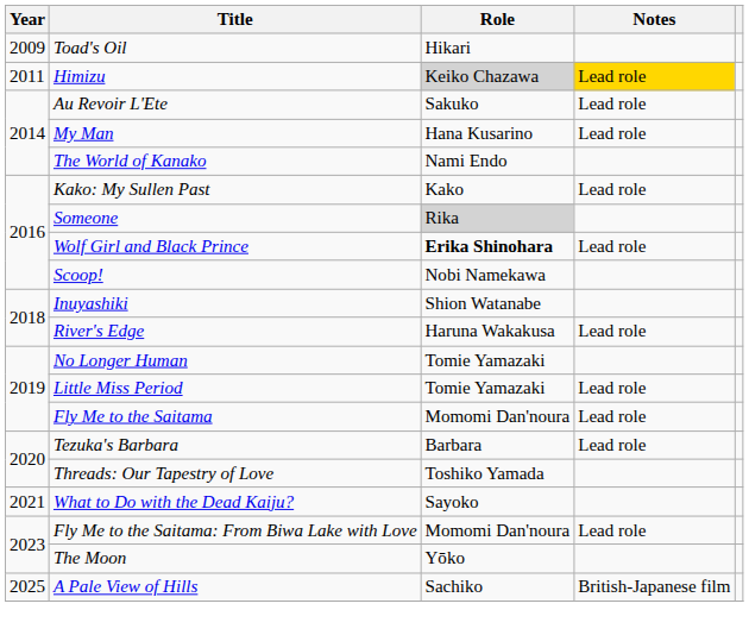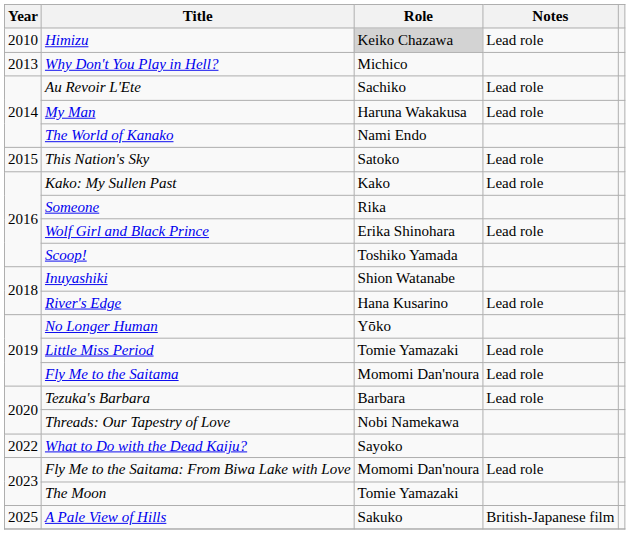 <table class="wikitable sortable">
 <tr>
 <th>Year</th>
 <th>Title</th>
 <th>Role</th>
 <th class="unsortable">Notes</th>
 <th class="unsortable"></th>
 </tr>
 <tr>
-<td>2009</td>
-<td><em>Toad's Oil</em></td>
-<td>Hikari</td>
-<td></td>
+<td>2010</td>
+<td><em><a href='#'>Himizu</a></em></td>
+<td style="background: lightgrey;">Keiko Chazawa</td>
+<td>Lead role</td>
 <td></td>
 </tr>
 <tr>
-<td>2011</td>
-<td><em><a href='#'>Himizu</a></em></td>
-<td style="background: lightgrey;">Keiko Chazawa</td>
-<td style="background: gold;">Lead role</td>
+<td>2013</td>
+<td><em><a href='#'>Why Don't You Play in Hell?</a></em></td>
+<td>Michico</td>
+<td></td>
 <td></td>
 </tr>
 <tr>
 <td rowspan=3>2014</td>
 <td><em>Au Revoir L'Ete</em></td>
-<td>Sakuko</td>
+<td>Sachiko</td>
 <td>Lead role</td>
 <td></td>
 </tr>
 <tr>
 <td><em><a href='#'>My Man</a></em></td>
-<td>Hana Kusarino</td>
+<td>Haruna Wakakusa</td>
 <td>Lead role</td>
 <td></td>
 </tr>
 <tr>
 <td><em><a href='#'>The World of Kanako</a></em></td>
 <td>Nami Endo</td>
 <td></td>
+<td></td>
+</tr>
+<tr>
+<td>2015</td>
+<td><em>This Nation's Sky</em></td>
+<td>Satoko</td>
+<td>Lead role</td>
 <td></td>
 </tr>
 <tr>
 <td rowspan=4>2016</td>
 <td><em>Kako: My Sullen Past</em></td>
 <td>Kako</td>
 <td>Lead role</td>
 <td></td>
 </tr>
 <tr>
 <td><em><a href='#'>Someone</a></em></td>
-<td style="background: lightgrey;">Rika</td>
+<td>Rika</td>
 <td></td>
 <td></td>
 </tr>
 <tr>
 <td><em><a href='#'>Wolf Girl and Black Prince</a></em></td>
-<td><strong>Erika Shinohara</strong></td>
+<td>Erika Shinohara</td>
 <td>Lead role</td>
 <td></td>
 </tr>
 <tr>
 <td><em><a href='#'>Scoop!</a></em></td>
-<td>Nobi Namekawa</td>
+<td>Toshiko Yamada</td>
 <td></td>
 <td></td>
 </tr>
 <tr>
 <td rowspan=2>2018</td>
 <td><em><a href='#'>Inuyashiki</a></em></td>
 <td>Shion Watanabe</td>
 <td></td>
 <td></td>
 </tr>
 <tr>
 <td><em><a href='#'>River's Edge</a></em></td>
-<td>Haruna Wakakusa</td>
+<td>Hana Kusarino</td>
 <td>Lead role</td>
 <td></td>
 </tr>
 <tr>
 <td rowspan=3>2019</td>
 <td><em><a href='#'>No Longer Human</a></em></td>
-<td>Tomie Yamazaki</td>
+<td>Yōko</td>
 <td></td>
 <td></td>
 </tr>
 <tr>
 <td><em><a href='#'>Little Miss Period</a></em></td>
 <td>Tomie Yamazaki</td>
 <td>Lead role</td>
 <td></td>
 </tr>
 <tr>
 <td><em><a href='#'>Fly Me to the Saitama</a></em></td>
 <td>Momomi Dan'noura</td>
 <td>Lead role</td>
 <td></td>
 </tr>
 <tr>
 <td rowspan=2>2020</td>
 <td><em>Tezuka's Barbara</em></td>
 <td>Barbara</td>
 <td>Lead role</td>
 <td></td>
 </tr>
 <tr>
 <td><em>Threads: Our Tapestry of Love</em></td>
-<td>Toshiko Yamada</td>
+<td>Nobi Namekawa</td>
 <td></td>
 <td></td>
 </tr>
 <tr>
-<td>2021</td>
+<td>2022</td>
 <td><em><a href='#'>What to Do with the Dead Kaiju?</a></em></td>
 <td>Sayoko</td>
 <td></td>
 <td></td>
 </tr>
 <tr>
 <td rowspan=2>2023</td>
 <td><em>Fly Me to the Saitama: From Biwa Lake with Love</em></td>
 <td>Momomi Dan'noura</td>
 <td>Lead role</td>
 <td></td>
 </tr>
 <tr>
 <td><em>The Moon</em></td>
-<td>Yōko</td>
+<td>Tomie Yamazaki</td>
 <td></td>
 <td></td>
 </tr>
 <tr>
 <td>2025</td>
 <td><em><a href='#'>A Pale View of Hills</a></em></td>
-<td>Sachiko</td>
+<td>Sakuko</td>
 <td>British-Japanese film</td>
 <td></td>
 </tr>
 <tr>
 </tr>
 </table>
